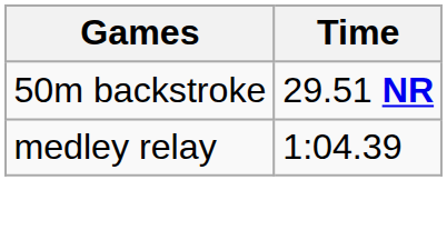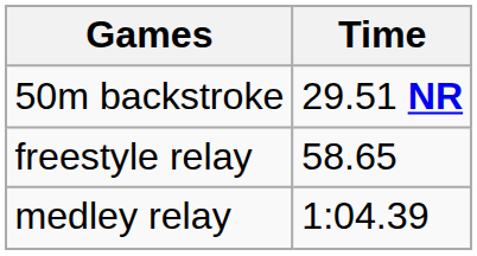 <table class="wikitable">
 <tr>
 <th>Games</th>
 <th>Time</th>
 </tr>
 <tr>
 <td>50m backstroke</td>
 <td>29.51 <strong><a href='#'>NR</a></strong></td>
 </tr>
 <tr>
+<td> freestyle relay</td>
+<td>58.65</td>
+</tr>
+<tr>
 <td> medley relay</td>
 <td>1:04.39</td>
 </tr>
 </table>
